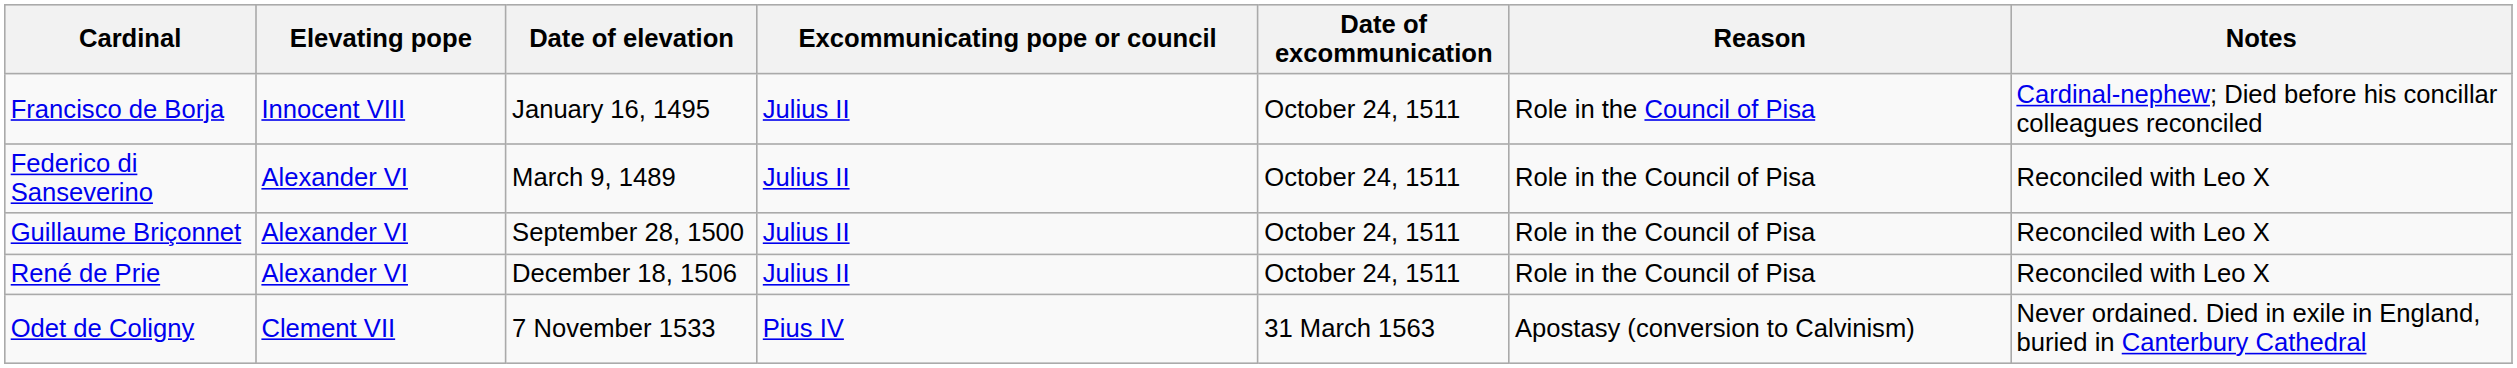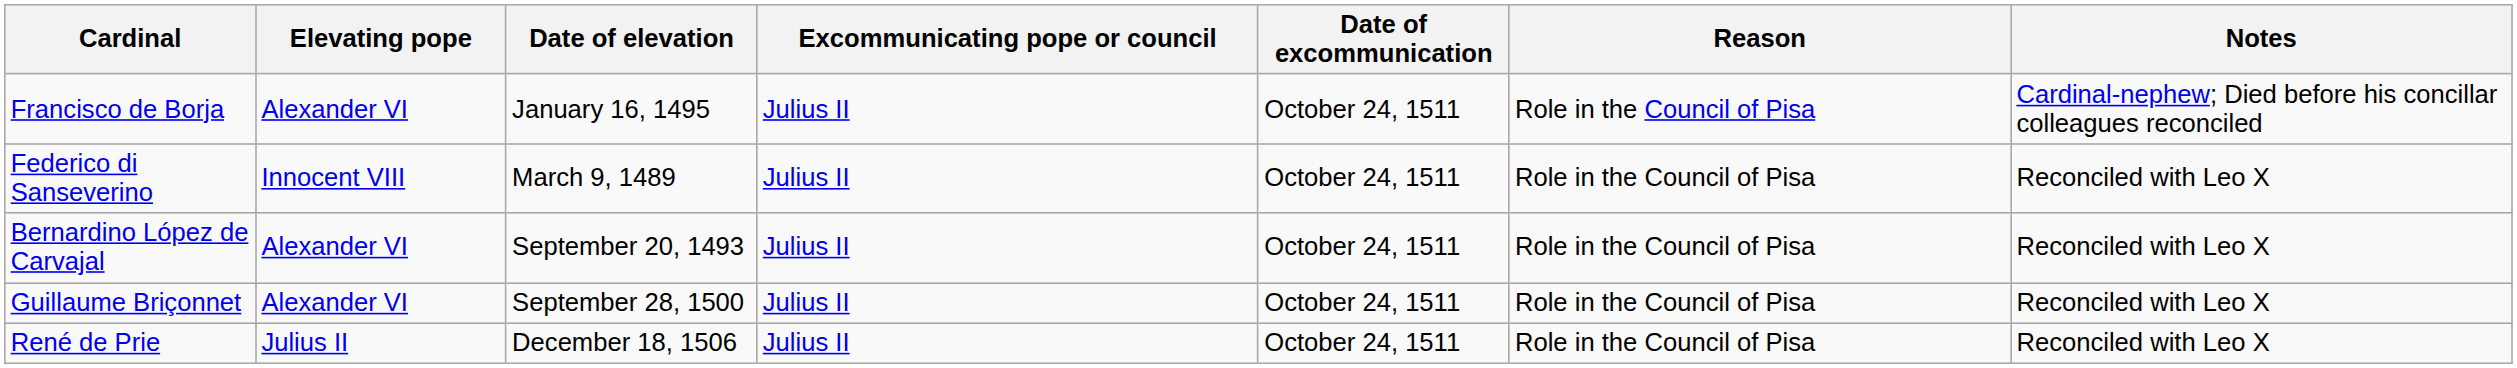 <table class=wikitable>
 <tr>
 <th width="10%">Cardinal</th>
 <th width="10%">Elevating pope</th>
 <th width="10%">Date of elevation</th>
 <th width="20%">Excommunicating pope or council</th>
 <th width="10%">Date of excommunication</th>
 <th width="20%">Reason</th>
 <th width="20%">Notes</th>
 </tr>
 <tr>
 <td><a href='#'>Francisco de Borja</a></td>
-<td><a href='#'>Innocent VIII</a></td>
+<td><a href='#'>Alexander VI</a></td>
 <td>January 16, 1495</td>
 <td><a href='#'>Julius II</a></td>
 <td>October 24, 1511</td>
 <td>Role in the <a href='#'>Council of Pisa</a></td>
 <td><a href='#'>Cardinal-nephew</a>; Died before his concillar colleagues reconciled</td>
 </tr>
 <tr>
 <td><a href='#'>Federico di Sanseverino</a></td>
+<td><a href='#'>Innocent VIII</a></td>
+<td>March 9, 1489</td>
+<td><a href='#'>Julius II</a></td>
+<td>October 24, 1511</td>
+<td>Role in the Council of Pisa</td>
+<td>Reconciled with Leo X</td>
+</tr>
+<tr>
+<td><a href='#'>Bernardino López de Carvajal</a></td>
 <td><a href='#'>Alexander VI</a></td>
-<td>March 9, 1489</td>
+<td>September 20, 1493</td>
 <td><a href='#'>Julius II</a></td>
 <td>October 24, 1511</td>
 <td>Role in the Council of Pisa</td>
 <td>Reconciled with Leo X</td>
 </tr>
 <tr>
 <td><a href='#'>Guillaume Briçonnet</a></td>
 <td><a href='#'>Alexander VI</a></td>
 <td>September 28, 1500</td>
 <td><a href='#'>Julius II</a></td>
 <td>October 24, 1511</td>
 <td>Role in the Council of Pisa</td>
 <td>Reconciled with Leo X</td>
 </tr>
 <tr>
 <td><a href='#'>René de Prie</a></td>
-<td><a href='#'>Alexander VI</a></td>
+<td><a href='#'>Julius II</a></td>
 <td>December 18, 1506</td>
 <td><a href='#'>Julius II</a></td>
 <td>October 24, 1511</td>
 <td>Role in the Council of Pisa</td>
 <td>Reconciled with Leo X</td>
 </tr>
-<tr>
-<td><a href='#'>Odet de Coligny</a></td>
-<td><a href='#'>Clement VII</a></td>
-<td>7 November 1533</td>
-<td><a href='#'>Pius IV</a></td>
-<td>31 March 1563</td>
-<td>Apostasy (conversion to Calvinism)</td>
-<td>Never ordained. Died in exile in England, buried in <a href='#'>Canterbury Cathedral</a></td>
-</tr>
 </table>
